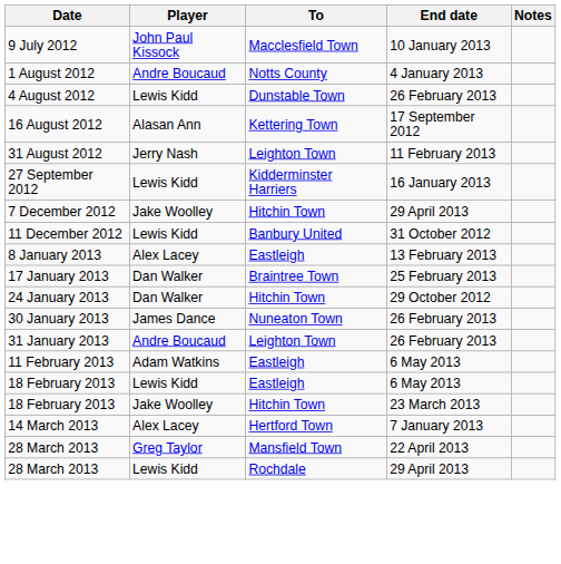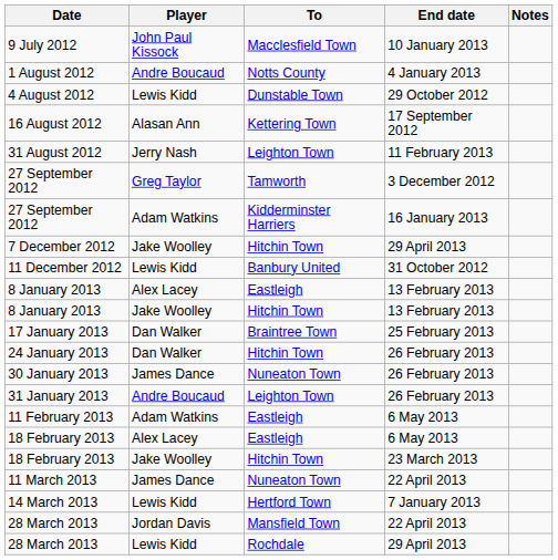 <table class="wikitable" style="text-align:center; font-size:95%;width:70%; text-align:left">
 <tr>
 <th><strong>Date</strong></th>
 <th><strong>Player</strong></th>
 <th><strong>To</strong></th>
 <th><strong>End date</strong></th>
 <th><strong>Notes</strong></th>
 </tr>
 <tr>
 <td>9 July 2012</td>
 <td> <a href='#'>John Paul Kissock</a></td>
 <td><a href='#'>Macclesfield Town</a></td>
 <td>10 January 2013</td>
 <td style="text-align:center;"></td>
 </tr>
 <tr>
 <td>1 August 2012</td>
 <td> <a href='#'>Andre Boucaud</a></td>
 <td><a href='#'>Notts County</a></td>
 <td>4 January 2013</td>
 <td style="text-align:center;"></td>
 </tr>
 <tr>
 <td>4 August 2012</td>
 <td> Lewis Kidd</td>
 <td><a href='#'>Dunstable Town</a></td>
-<td>26 February 2013</td>
+<td>29 October 2012</td>
 <td style="text-align:center;"></td>
 </tr>
 <tr>
 <td>16 August 2012</td>
 <td> Alasan Ann</td>
 <td><a href='#'>Kettering Town</a></td>
 <td>17 September 2012</td>
 <td style="text-align:center;"></td>
 </tr>
 <tr>
 <td>31 August 2012</td>
 <td> Jerry Nash</td>
 <td><a href='#'>Leighton Town</a></td>
 <td>11 February 2013</td>
 <td style="text-align:center;"></td>
 </tr>
 <tr>
 <td>27 September 2012</td>
-<td> Lewis Kidd</td>
+<td> <a href='#'>Greg Taylor</a></td>
+<td><a href='#'>Tamworth</a></td>
+<td>3 December 2012</td>
+<td style="text-align:center;"></td>
+</tr>
+<tr>
+<td>27 September 2012</td>
+<td> Adam Watkins</td>
 <td><a href='#'>Kidderminster Harriers</a></td>
 <td>16 January 2013</td>
 <td style="text-align:center;"></td>
 </tr>
 <tr>
 <td>7 December 2012</td>
 <td> Jake Woolley</td>
 <td><a href='#'>Hitchin Town</a></td>
 <td>29 April 2013</td>
 <td style="text-align:center;"></td>
 </tr>
 <tr>
 <td>11 December 2012</td>
 <td> Lewis Kidd</td>
 <td><a href='#'>Banbury United</a></td>
 <td>31 October 2012</td>
 <td style="text-align:center;"></td>
 </tr>
 <tr>
 <td>8 January 2013</td>
 <td> Alex Lacey</td>
 <td><a href='#'>Eastleigh</a></td>
 <td>13 February 2013</td>
 <td style="text-align:center;"></td>
 </tr>
 <tr>
+<td>8 January 2013</td>
+<td> Jake Woolley</td>
+<td><a href='#'>Hitchin Town</a></td>
+<td>13 February 2013</td>
+<td style="text-align:center;"></td>
+</tr>
+<tr>
 <td>17 January 2013</td>
 <td> Dan Walker</td>
 <td><a href='#'>Braintree Town</a></td>
 <td>25 February 2013</td>
 <td style="text-align:center;"></td>
 </tr>
 <tr>
 <td>24 January 2013</td>
 <td> Dan Walker</td>
 <td><a href='#'>Hitchin Town</a></td>
-<td>29 October 2012</td>
+<td>26 February 2013</td>
 <td style="text-align:center;"></td>
 </tr>
 <tr>
 <td>30 January 2013</td>
 <td> James Dance</td>
 <td><a href='#'>Nuneaton Town</a></td>
 <td>26 February 2013</td>
 <td style="text-align:center;"></td>
 </tr>
 <tr>
 <td>31 January 2013</td>
 <td> <a href='#'>Andre Boucaud</a></td>
 <td><a href='#'>Leighton Town</a></td>
 <td>26 February 2013</td>
 <td style="text-align:center;"></td>
 </tr>
 <tr>
 <td>11 February 2013</td>
 <td> Adam Watkins</td>
 <td><a href='#'>Eastleigh</a></td>
 <td>6 May 2013</td>
 <td style="text-align:center;"></td>
 </tr>
 <tr>
 <td>18 February 2013</td>
-<td> Lewis Kidd</td>
+<td> Alex Lacey</td>
 <td><a href='#'>Eastleigh</a></td>
 <td>6 May 2013</td>
 <td style="text-align:center;"></td>
 </tr>
 <tr>
 <td>18 February 2013</td>
 <td> Jake Woolley</td>
 <td><a href='#'>Hitchin Town</a></td>
 <td>23 March 2013</td>
 <td style="text-align:center;"></td>
 </tr>
 <tr>
+<td>11 March 2013</td>
+<td> James Dance</td>
+<td><a href='#'>Nuneaton Town</a></td>
+<td>22 April 2013</td>
+<td style="text-align:center;"></td>
+</tr>
+<tr>
 <td>14 March 2013</td>
-<td> Alex Lacey</td>
+<td> Lewis Kidd</td>
 <td><a href='#'>Hertford Town</a></td>
 <td>7 January 2013</td>
 <td style="text-align:center;"></td>
 </tr>
 <tr>
 <td>28 March 2013</td>
-<td> <a href='#'>Greg Taylor</a></td>
+<td> Jordan Davis</td>
 <td><a href='#'>Mansfield Town</a></td>
 <td>22 April 2013</td>
 <td style="text-align:center;"></td>
 </tr>
 <tr>
 <td>28 March 2013</td>
 <td> Lewis Kidd</td>
 <td><a href='#'>Rochdale</a></td>
 <td>29 April 2013</td>
 <td style="text-align:center;"></td>
 </tr>
 </table>
